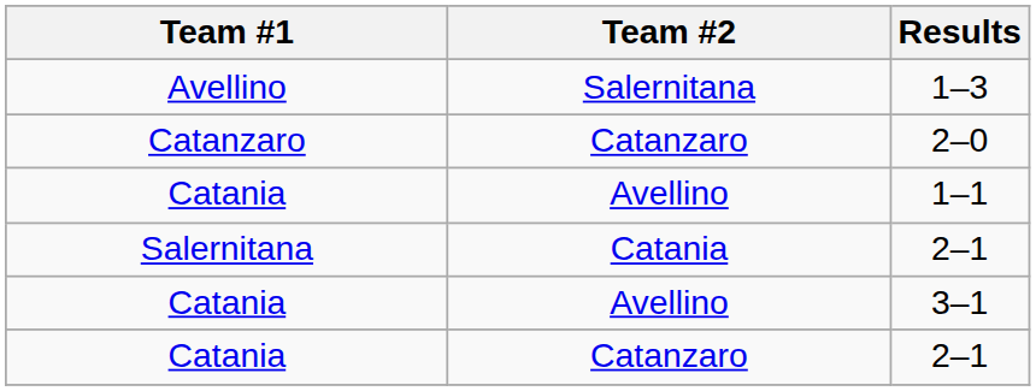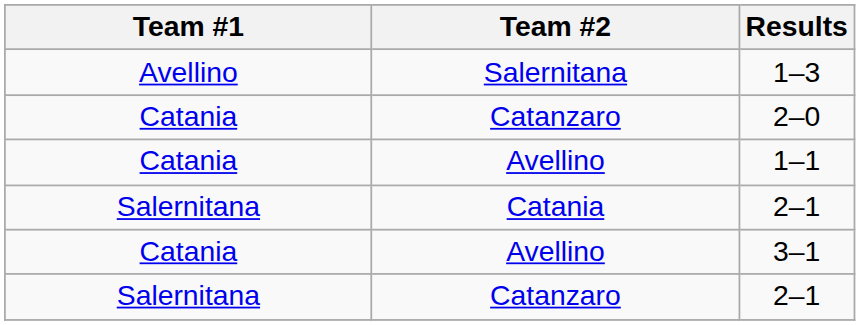 <table class="wikitable" style="text-align:center">
 <tr>
 <th width=200>Team #1</th>
 <th width=200>Team #2</th>
 <th width=50>Results</th>
 </tr>
 <tr>
 <td><a href='#'>Avellino</a></td>
 <td><a href='#'>Salernitana</a></td>
 <td>1–3</td>
 </tr>
 <tr>
-<td><a href='#'>Catanzaro</a></td>
+<td><a href='#'>Catania</a></td>
 <td><a href='#'>Catanzaro</a></td>
 <td>2–0</td>
 </tr>
 <tr>
 <td><a href='#'>Catania</a></td>
 <td><a href='#'>Avellino</a></td>
 <td>1–1</td>
 </tr>
 <tr>
 <td><a href='#'>Salernitana</a></td>
 <td><a href='#'>Catania</a></td>
 <td>2–1</td>
 </tr>
 <tr>
 <td><a href='#'>Catania</a></td>
 <td><a href='#'>Avellino</a></td>
 <td>3–1</td>
 </tr>
 <tr>
-<td><a href='#'>Catania</a></td>
+<td><a href='#'>Salernitana</a></td>
 <td><a href='#'>Catanzaro</a></td>
 <td>2–1</td>
 </tr>
 </table>
